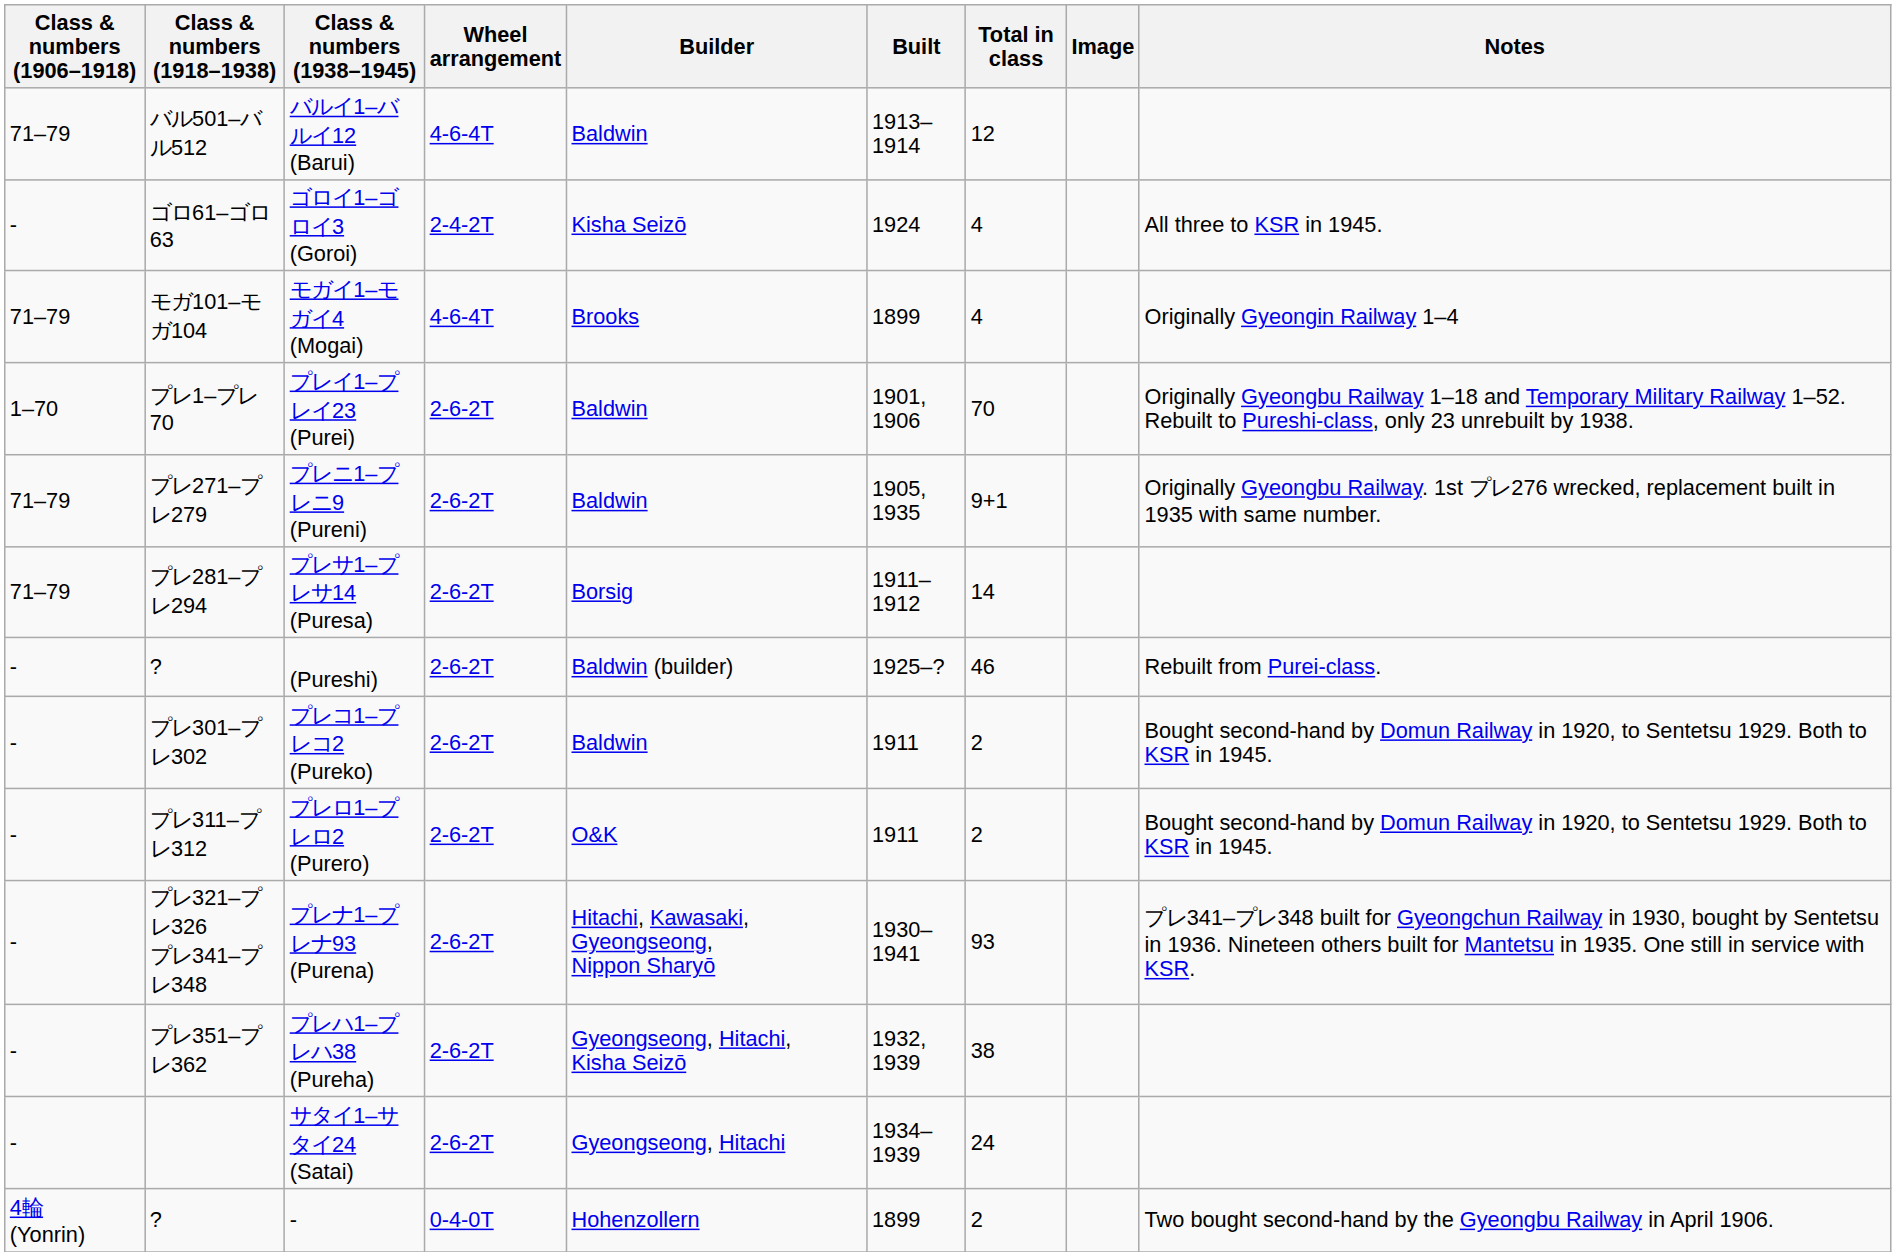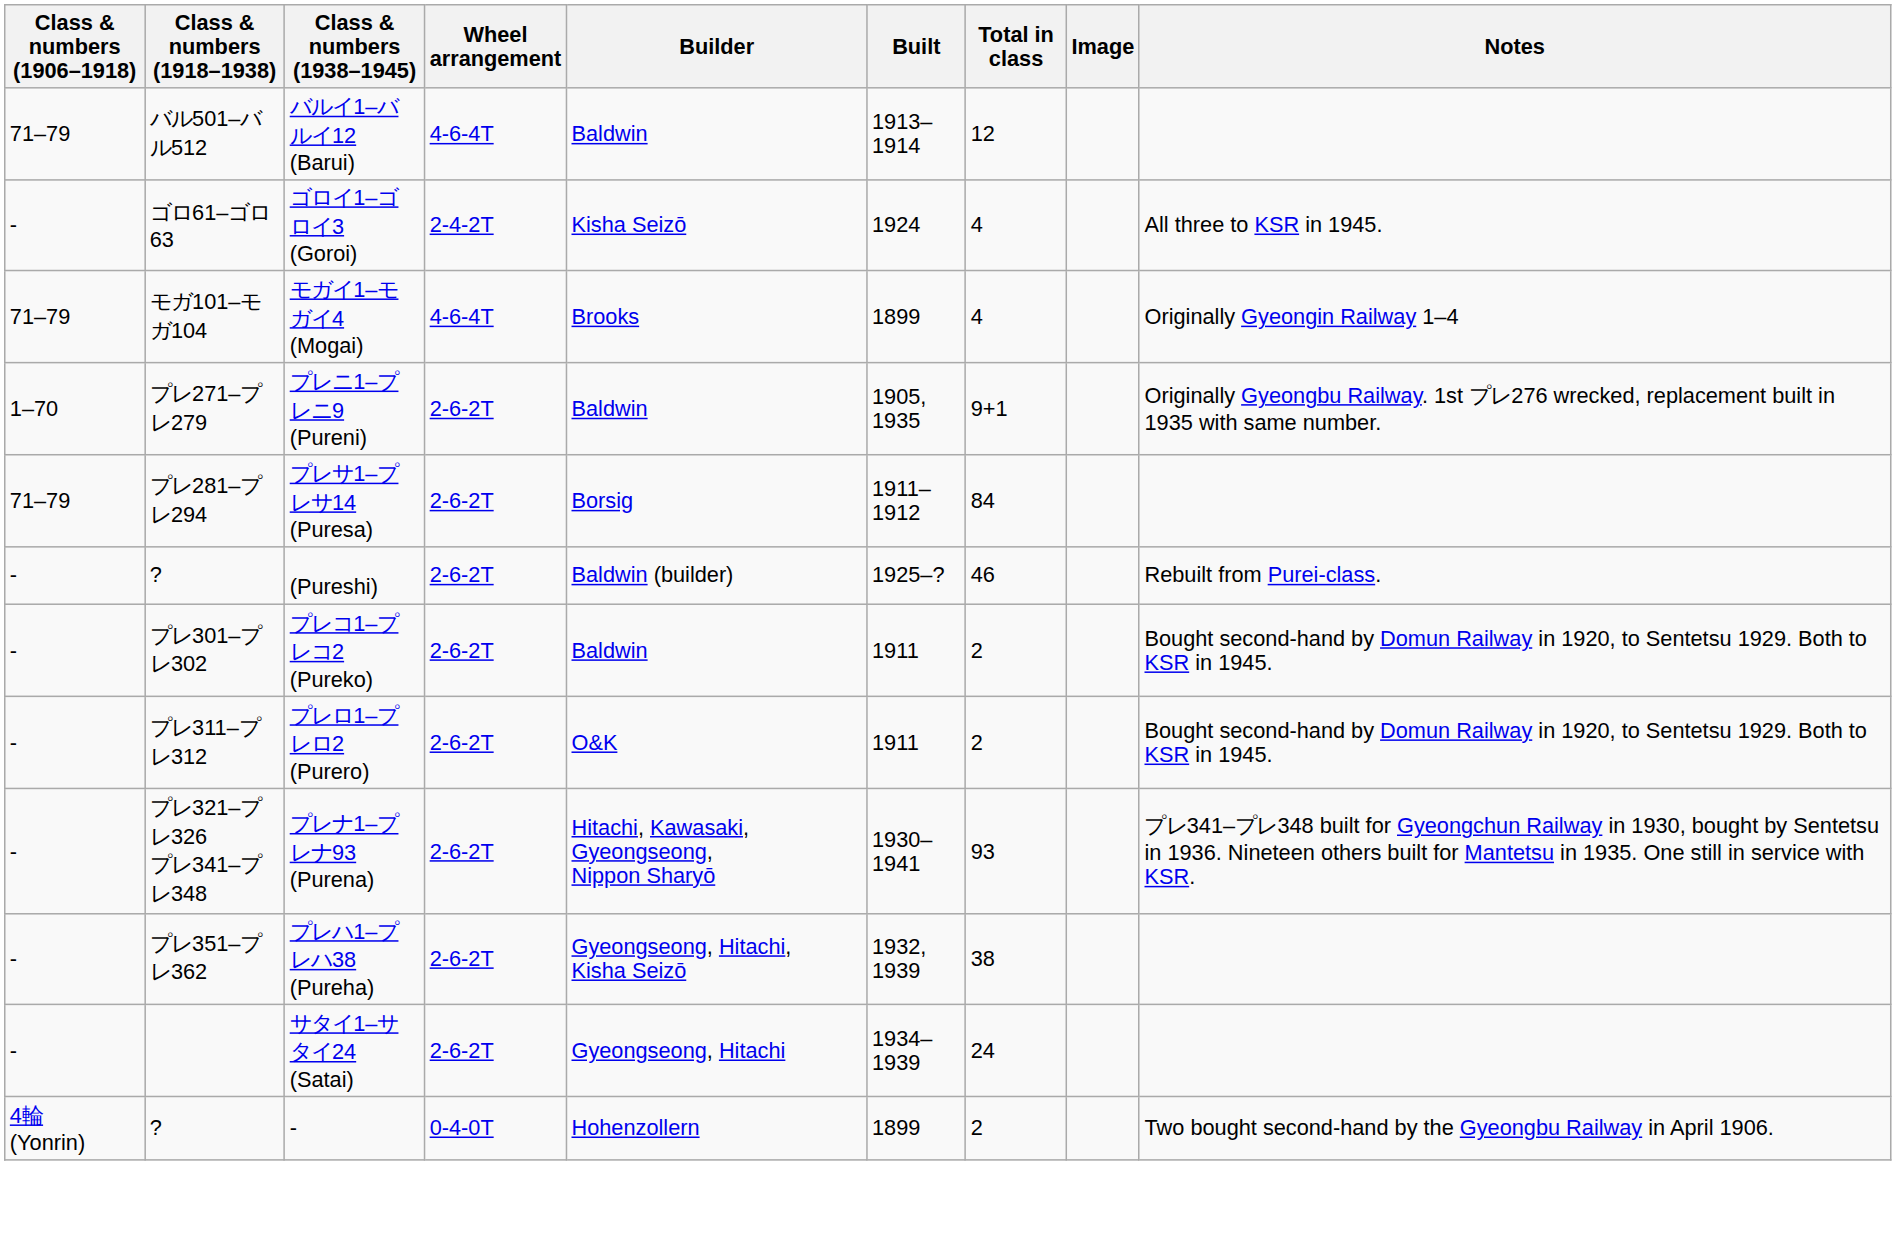 <table class="wikitable" style="font-size:90%;">
 <tr>
 <th>Class & numbers<br>(1906–1918)</th>
 <th>Class & numbers<br>(1918–1938)</th>
 <th>Class & numbers<br>(1938–1945)</th>
 <th>Wheel<br>arrangement</th>
 <th>Builder</th>
 <th>Built</th>
 <th>Total in class<br></th>
 <th>Image</th>
 <th>Notes</th>
 </tr>
 <tr>
 <td>71–79</td>
 <td>バル501–バル512</td>
 <td><a href='#'>バルイ1–バルイ12</a><br>(Barui)</td>
 <td><a href='#'>4-6-4T</a></td>
 <td><a href='#'>Baldwin</a></td>
 <td>1913–1914</td>
 <td>12</td>
 <td></td>
 <td></td>
 </tr>
 <tr>
 <td>-</td>
 <td>ゴロ61–ゴロ63</td>
 <td><a href='#'>ゴロイ1–ゴロイ3</a><br>(Goroi)</td>
 <td><a href='#'>2-4-2T</a></td>
 <td><a href='#'>Kisha Seizō</a></td>
 <td>1924</td>
 <td>4</td>
 <td></td>
 <td>All three to <a href='#'>KSR</a> in 1945.</td>
 </tr>
 <tr>
 <td>71–79</td>
 <td>モガ101–モガ104</td>
 <td><a href='#'>モガイ1–モガイ4</a><br>(Mogai)</td>
 <td><a href='#'>4-6-4T</a></td>
 <td><a href='#'>Brooks</a></td>
 <td>1899</td>
 <td>4</td>
 <td></td>
 <td>Originally <a href='#'>Gyeongin Railway</a> 1–4</td>
 </tr>
 <tr>
 <td>1–70</td>
-<td>プレ1–プレ70</td>
-<td><a href='#'>プレイ1–プレイ23</a><br>(Purei)</td>
-<td><a href='#'>2-6-2T</a></td>
-<td><a href='#'>Baldwin</a></td>
-<td>1901, 1906</td>
-<td>70</td>
-<td></td>
-<td>Originally <a href='#'>Gyeongbu Railway</a> 1–18 and <a href='#'>Temporary Military Railway</a> 1–52. Rebuilt to <a href='#'>Pureshi-class</a>, only 23 unrebuilt by 1938.</td>
-</tr>
-<tr>
-<td>71–79</td>
 <td>プレ271–プレ279</td>
 <td><a href='#'>プレニ1–プレニ9</a><br>(Pureni)</td>
 <td><a href='#'>2-6-2T</a></td>
 <td><a href='#'>Baldwin</a></td>
 <td>1905, 1935</td>
 <td>9+1</td>
 <td></td>
 <td>Originally <a href='#'>Gyeongbu Railway</a>. 1st プレ276 wrecked, replacement built in 1935 with same number.</td>
 </tr>
 <tr>
 <td>71–79</td>
 <td>プレ281–プレ294</td>
 <td><a href='#'>プレサ1–プレサ14</a><br>(Puresa)</td>
 <td><a href='#'>2-6-2T</a></td>
 <td><a href='#'>Borsig</a></td>
 <td>1911–1912</td>
-<td>14</td>
+<td>84</td>
 <td></td>
 <td></td>
 </tr>
 <tr>
 <td>-</td>
 <td>?</td>
 <td><a href='#'></a><br>(Pureshi)</td>
 <td><a href='#'>2-6-2T</a></td>
 <td><a href='#'>Baldwin</a> (builder)<br></td>
 <td>1925–?</td>
 <td>46</td>
 <td></td>
 <td>Rebuilt from <a href='#'>Purei-class</a>.</td>
 </tr>
 <tr>
 <td>-</td>
 <td>プレ301–プレ302</td>
 <td><a href='#'>プレコ1–プレコ2</a><br>(Pureko)</td>
 <td><a href='#'>2-6-2T</a></td>
 <td><a href='#'>Baldwin</a></td>
 <td>1911</td>
 <td>2</td>
 <td></td>
 <td>Bought second-hand by <a href='#'>Domun Railway</a> in 1920, to Sentetsu 1929. Both to <a href='#'>KSR</a> in 1945.</td>
 </tr>
 <tr>
 <td>-</td>
 <td>プレ311–プレ312</td>
 <td><a href='#'>プレロ1–プレロ2</a><br>(Purero)</td>
 <td><a href='#'>2-6-2T</a></td>
 <td><a href='#'>O&K</a></td>
 <td>1911</td>
 <td>2</td>
 <td></td>
 <td>Bought second-hand by <a href='#'>Domun Railway</a> in 1920, to Sentetsu 1929. Both to <a href='#'>KSR</a> in 1945.</td>
 </tr>
 <tr>
 <td>-</td>
 <td>プレ321–プレ326<br>プレ341–プレ348</td>
 <td><a href='#'>プレナ1–プレナ93</a><br>(Purena)</td>
 <td><a href='#'>2-6-2T</a></td>
 <td><a href='#'>Hitachi</a>, <a href='#'>Kawasaki</a>, <a href='#'>Gyeongseong</a>, <a href='#'>Nippon Sharyō</a></td>
 <td>1930–1941</td>
 <td>93</td>
 <td></td>
 <td>プレ341–プレ348 built for <a href='#'>Gyeongchun Railway</a> in 1930, bought by Sentetsu in 1936. Nineteen others built for <a href='#'>Mantetsu</a> in 1935. One still in service with <a href='#'>KSR</a>.</td>
 </tr>
 <tr>
 <td>-</td>
 <td>プレ351–プレ362</td>
 <td><a href='#'>プレハ1–プレハ38</a><br>(Pureha)</td>
 <td><a href='#'>2-6-2T</a></td>
 <td><a href='#'>Gyeongseong</a>, <a href='#'>Hitachi</a>, <a href='#'>Kisha Seizō</a></td>
 <td>1932, 1939</td>
 <td>38</td>
 <td></td>
 <td></td>
 </tr>
 <tr>
 <td>-</td>
 <td></td>
 <td><a href='#'>サタイ1–サタイ24</a><br>(Satai)</td>
 <td><a href='#'>2-6-2T</a></td>
 <td><a href='#'>Gyeongseong</a>, <a href='#'>Hitachi</a></td>
 <td>1934–1939</td>
 <td>24</td>
 <td></td>
 <td></td>
 </tr>
 <tr>
 <td><a href='#'>4輪</a><br>(Yonrin)</td>
 <td>?</td>
 <td>-</td>
 <td><a href='#'>0-4-0T</a></td>
 <td><a href='#'>Hohenzollern</a></td>
 <td>1899</td>
 <td>2</td>
 <td></td>
 <td>Two bought second-hand by the <a href='#'>Gyeongbu Railway</a> in April 1906.</td>
 </tr>
 </table>
